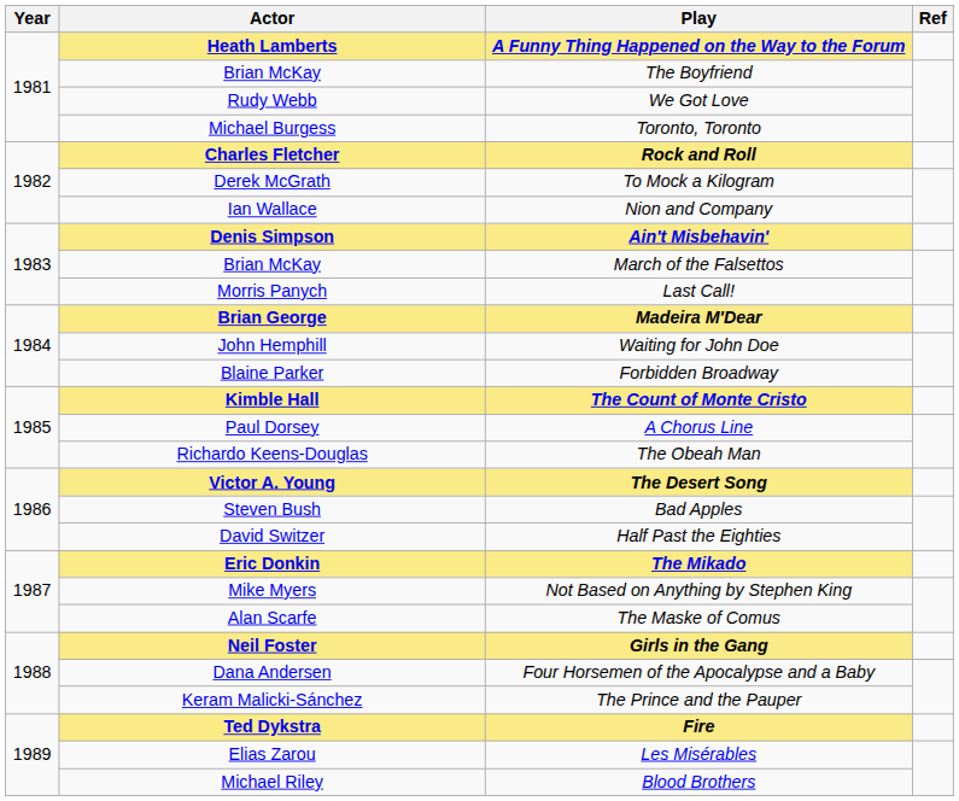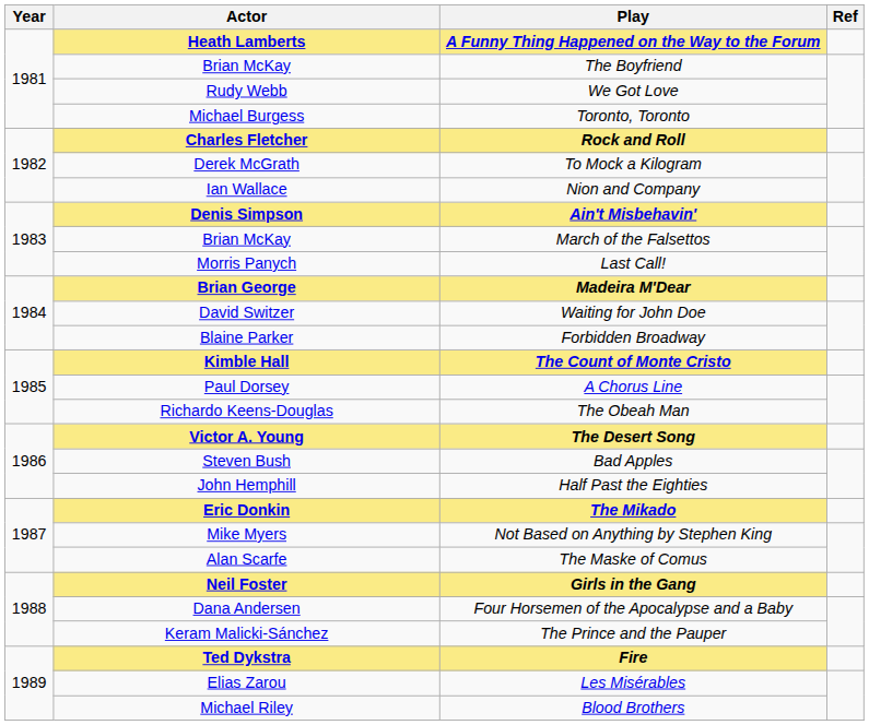 <table class="wikitable" width="100%" style="text-align:center;">
 <tr>
 <th>Year</th>
 <th width="45%">Actor</th>
 <th width="45%">Play</th>
 <th>Ref</th>
 </tr>
 <tr>
 <td rowspan=4>1981</td>
 <td style="background:#FAEB86"><strong><a href='#'>Heath Lamberts</a></strong></td>
 <td style="background:#FAEB86"><strong><em><a href='#'>A Funny Thing Happened on the Way to the Forum</a></em></strong></td>
 <td></td>
 </tr>
 <tr>
 <td><a href='#'>Brian McKay</a></td>
 <td><em>The Boyfriend</em></td>
 <td rowspan=3></td>
 </tr>
 <tr>
 <td><a href='#'>Rudy Webb</a></td>
 <td><em>We Got Love</em></td>
 </tr>
 <tr>
 <td><a href='#'>Michael Burgess</a></td>
 <td><em>Toronto, Toronto</em></td>
 </tr>
 <tr>
 <td rowspan=3>1982</td>
 <td style="background:#FAEB86"><strong><a href='#'>Charles Fletcher</a></strong></td>
 <td style="background:#FAEB86"><strong><em>Rock and Roll</em></strong></td>
 <td></td>
 </tr>
 <tr>
 <td><a href='#'>Derek McGrath</a></td>
 <td><em>To Mock a Kilogram</em></td>
 <td rowspan=2></td>
 </tr>
 <tr>
 <td><a href='#'>Ian Wallace</a></td>
 <td><em>Nion and Company</em></td>
 </tr>
 <tr>
 <td rowspan=3>1983</td>
 <td style="background:#FAEB86"><strong><a href='#'>Denis Simpson</a></strong></td>
 <td style="background:#FAEB86"><strong><em><a href='#'>Ain't Misbehavin'</a></em></strong></td>
 <td></td>
 </tr>
 <tr>
 <td><a href='#'>Brian McKay</a></td>
 <td><em>March of the Falsettos</em></td>
 <td rowspan=2></td>
 </tr>
 <tr>
 <td><a href='#'>Morris Panych</a></td>
 <td><em>Last Call!</em></td>
 </tr>
 <tr>
 <td rowspan=3>1984</td>
 <td style="background:#FAEB86"><strong><a href='#'>Brian George</a></strong></td>
 <td style="background:#FAEB86"><strong><em>Madeira M'Dear</em></strong></td>
 <td></td>
 </tr>
 <tr>
-<td><a href='#'>John Hemphill</a></td>
+<td><a href='#'>David Switzer</a></td>
 <td><em>Waiting for John Doe</em></td>
 <td rowspan=2></td>
 </tr>
 <tr>
 <td><a href='#'>Blaine Parker</a></td>
 <td><em>Forbidden Broadway</em></td>
 </tr>
 <tr>
 <td rowspan=3>1985</td>
 <td style="background:#FAEB86"><strong><a href='#'>Kimble Hall</a></strong></td>
 <td style="background:#FAEB86"><strong><em><a href='#'>The Count of Monte Cristo</a></em></strong></td>
 <td></td>
 </tr>
 <tr>
 <td><a href='#'>Paul Dorsey</a></td>
 <td><em><a href='#'>A Chorus Line</a></em></td>
 <td rowspan=2></td>
 </tr>
 <tr>
 <td><a href='#'>Richardo Keens-Douglas</a></td>
 <td><em>The Obeah Man</em></td>
 </tr>
 <tr>
 <td rowspan=3>1986</td>
 <td style="background:#FAEB86"><strong><a href='#'>Victor A. Young</a></strong></td>
 <td style="background:#FAEB86"><strong><em>The Desert Song</em></strong></td>
 <td></td>
 </tr>
 <tr>
 <td><a href='#'>Steven Bush</a></td>
 <td><em>Bad Apples</em></td>
 <td rowspan=2></td>
 </tr>
 <tr>
-<td><a href='#'>David Switzer</a></td>
+<td><a href='#'>John Hemphill</a></td>
 <td><em>Half Past the Eighties</em></td>
 </tr>
 <tr>
 <td rowspan=3>1987</td>
 <td style="background:#FAEB86"><strong><a href='#'>Eric Donkin</a></strong></td>
 <td style="background:#FAEB86"><strong><em><a href='#'>The Mikado</a></em></strong></td>
 <td></td>
 </tr>
 <tr>
 <td><a href='#'>Mike Myers</a></td>
 <td><em>Not Based on Anything by Stephen King</em></td>
 <td rowspan=2></td>
 </tr>
 <tr>
 <td><a href='#'>Alan Scarfe</a></td>
 <td><em>The Maske of Comus</em></td>
 </tr>
 <tr>
 <td rowspan=3>1988</td>
 <td style="background:#FAEB86"><strong><a href='#'>Neil Foster</a></strong></td>
 <td style="background:#FAEB86"><strong><em>Girls in the Gang</em></strong></td>
 <td></td>
 </tr>
 <tr>
 <td><a href='#'>Dana Andersen</a></td>
 <td><em>Four Horsemen of the Apocalypse and a Baby</em></td>
 <td rowspan=2></td>
 </tr>
 <tr>
 <td><a href='#'>Keram Malicki-Sánchez</a></td>
 <td><em>The Prince and the Pauper</em></td>
 </tr>
 <tr>
 <td rowspan=3>1989</td>
 <td style="background:#FAEB86"><strong><a href='#'>Ted Dykstra</a></strong></td>
 <td style="background:#FAEB86"><strong><em>Fire</em></strong></td>
 <td></td>
 </tr>
 <tr>
 <td><a href='#'>Elias Zarou</a></td>
 <td><em><a href='#'>Les Misérables</a></em></td>
 <td rowspan=2></td>
 </tr>
 <tr>
 <td><a href='#'>Michael Riley</a></td>
 <td><em><a href='#'>Blood Brothers</a></em></td>
 </tr>
 </table>
